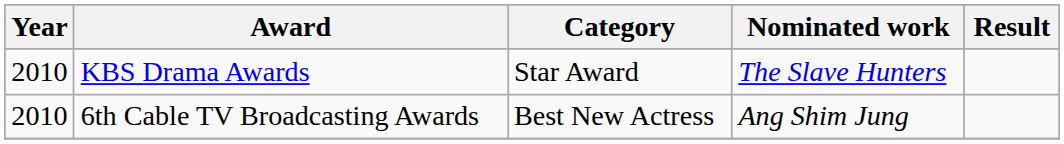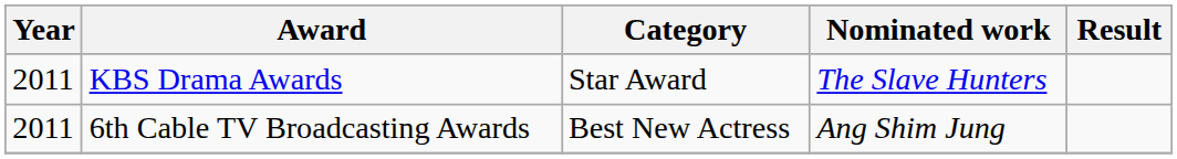 <table class="wikitable sortable" style="width:600px">
 <tr>
 <th width=10>Year</th>
 <th>Award</th>
 <th>Category</th>
 <th>Nominated work</th>
 <th>Result</th>
 </tr>
 <tr>
-<td>2010</td>
+<td>2011</td>
 <td><a href='#'>KBS Drama Awards</a></td>
 <td>Star Award</td>
 <td><em><a href='#'>The Slave Hunters</a></em></td>
 <td></td>
 </tr>
 <tr>
-<td>2010</td>
+<td>2011</td>
 <td>6th Cable TV Broadcasting Awards</td>
 <td>Best New Actress</td>
 <td><em>Ang Shim Jung</em></td>
 <td></td>
 </tr>
 <tr>
 </tr>
 </table>
